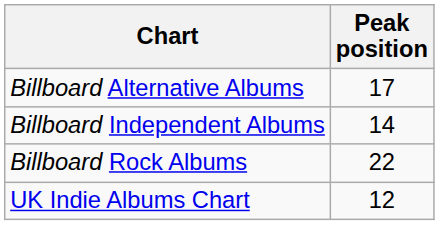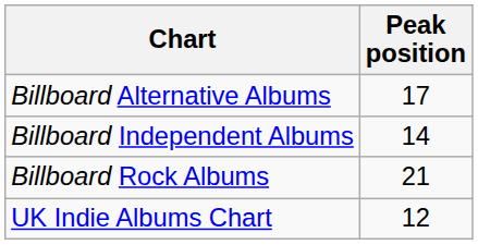 <table class="wikitable">
 <tr>
 <th>Chart</th>
 <th>Peak<br>position</th>
 </tr>
 <tr>
 <td><em>Billboard</em> <a href='#'>Alternative Albums</a></td>
 <td align="center">17</td>
 </tr>
 <tr>
 <td><em>Billboard</em> <a href='#'>Independent Albums</a></td>
 <td align="center">14</td>
 </tr>
 <tr>
 <td><em>Billboard</em> <a href='#'>Rock Albums</a></td>
-<td align="center">22</td>
+<td align="center">21</td>
 </tr>
 <tr>
 <td><a href='#'>UK Indie Albums Chart</a></td>
 <td align="center">12</td>
 </tr>
 </table>
